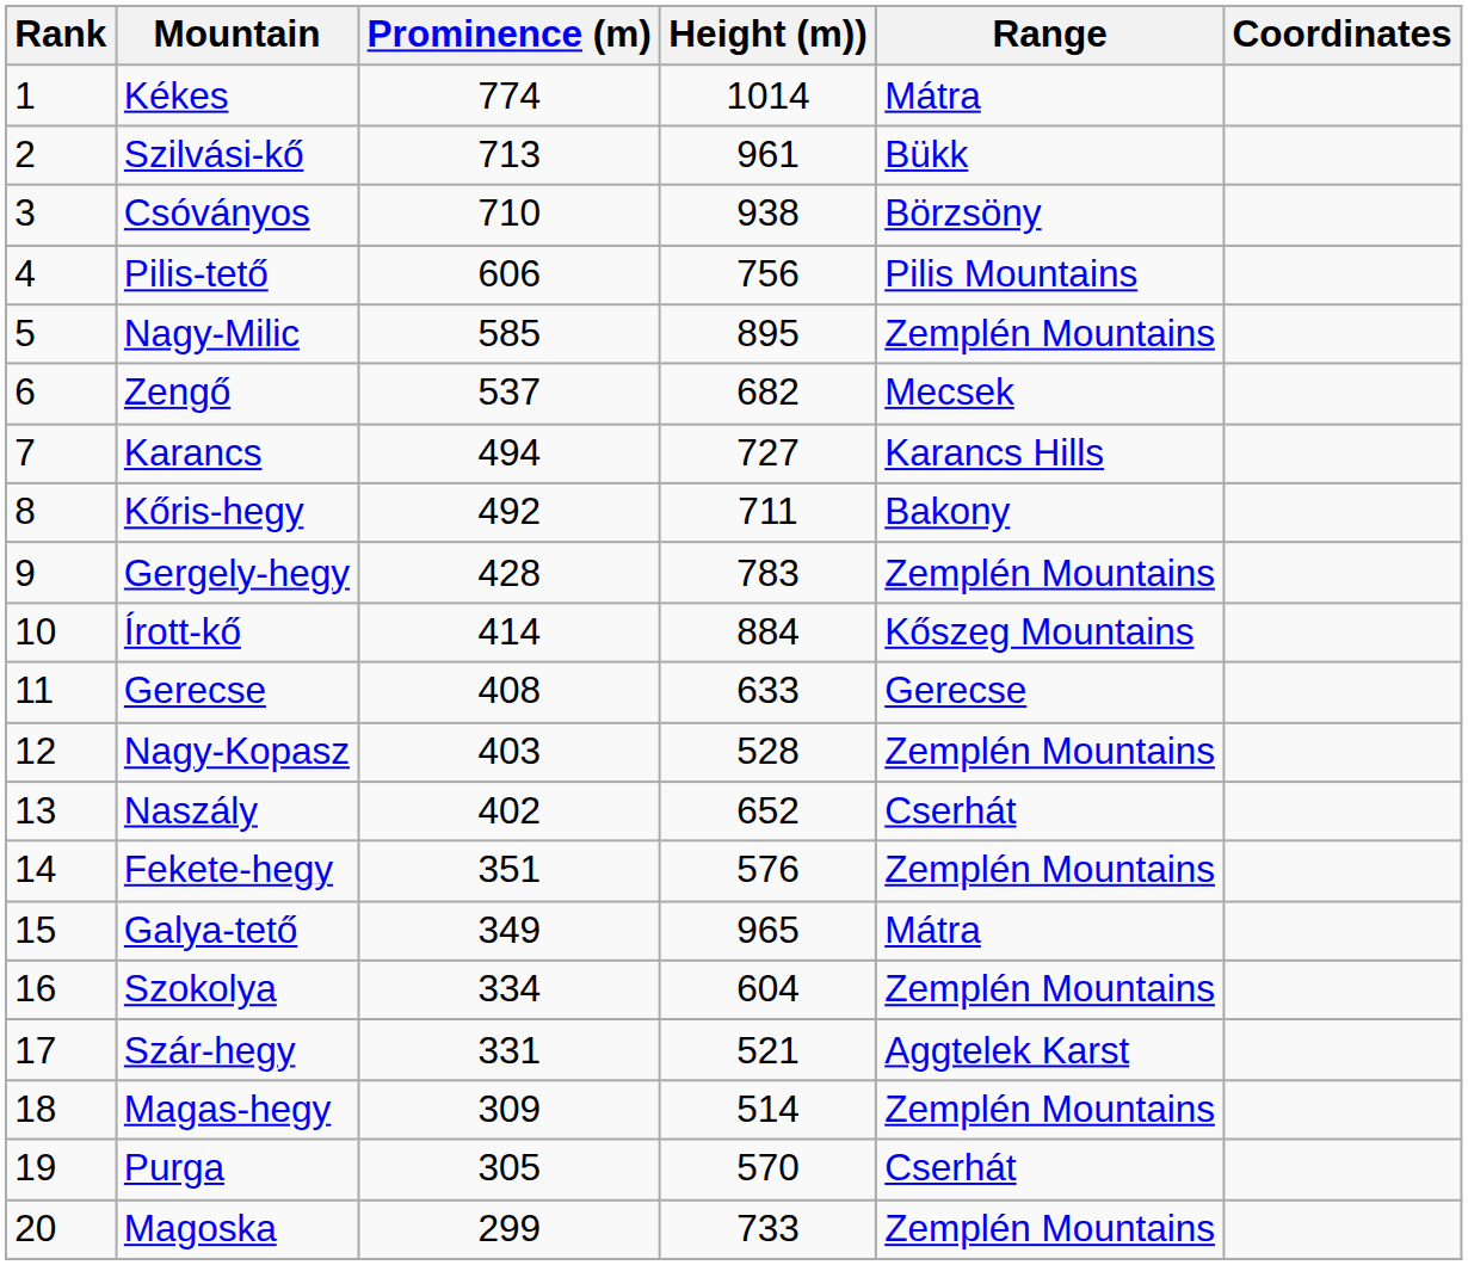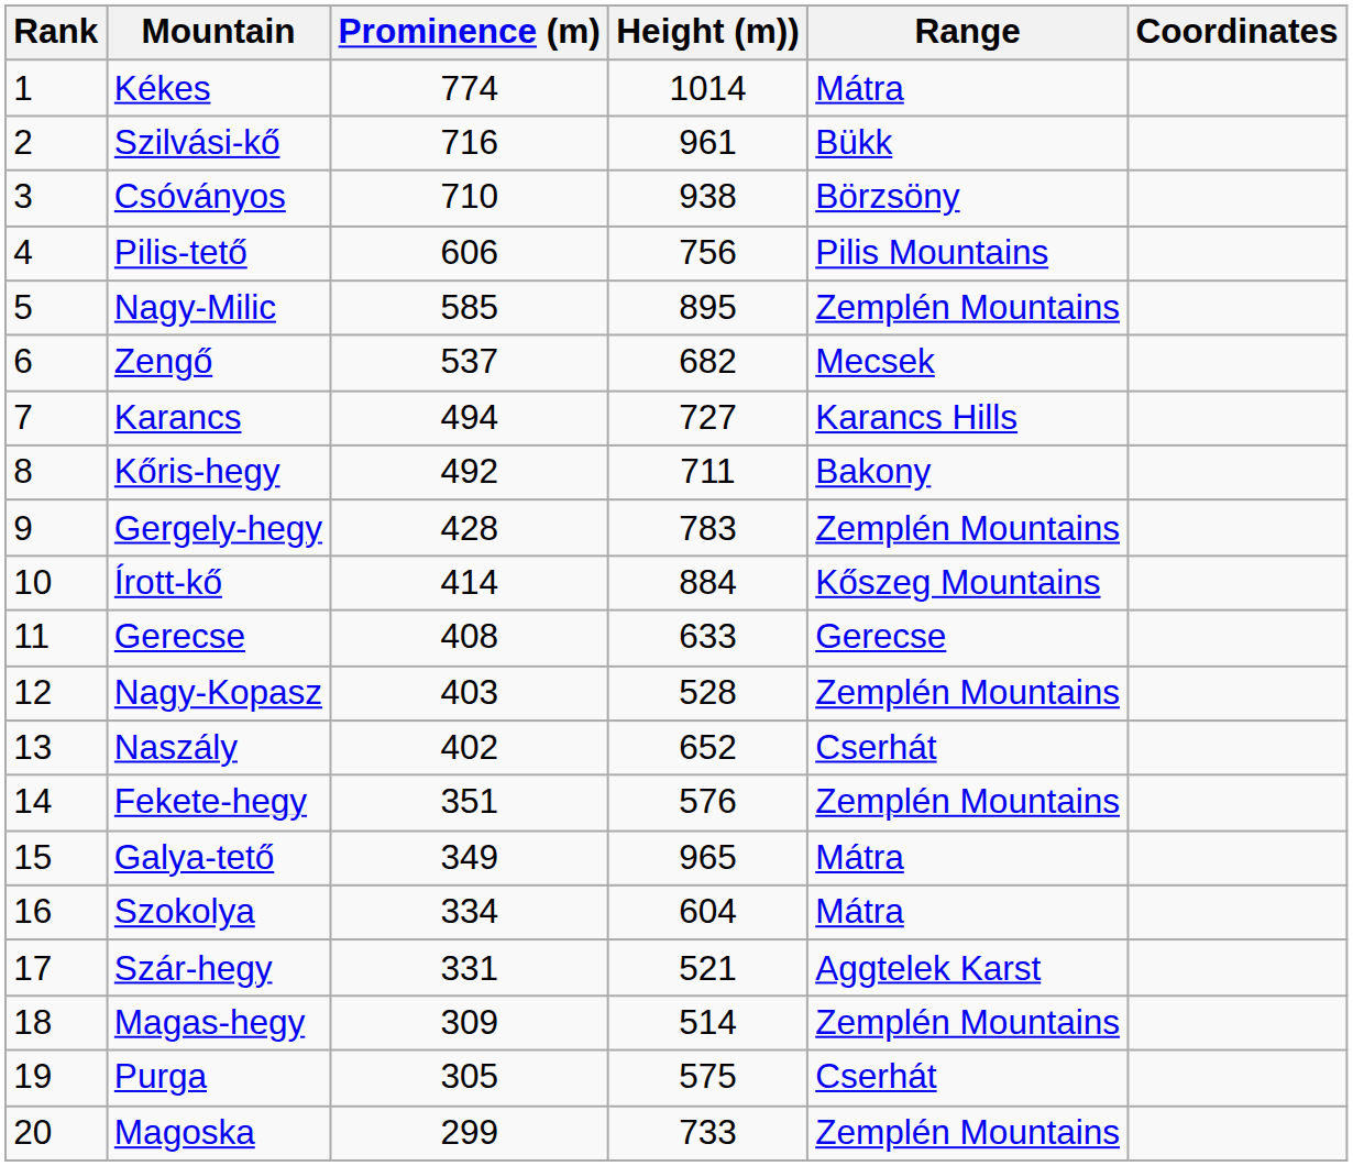 <table class="wikitable sortable">
 <tr>
 <th>Rank</th>
 <th>Mountain</th>
 <th><a href='#'>Prominence</a> (m)</th>
 <th>Height (m))</th>
 <th>Range</th>
 <th>Coordinates</th>
 </tr>
 <tr>
 <td>1</td>
 <td><a href='#'>Kékes</a></td>
 <td align=center>774</td>
 <td align=center>1014</td>
 <td><a href='#'>Mátra</a></td>
 <td></td>
 </tr>
 <tr>
 <td>2</td>
 <td><a href='#'>Szilvási-kő</a></td>
-<td align=center>713</td>
+<td align=center>716</td>
 <td align=center>961</td>
 <td><a href='#'>Bükk</a></td>
 <td></td>
 </tr>
 <tr>
 <td>3</td>
 <td><a href='#'>Csóványos</a></td>
 <td align=center>710</td>
 <td align=center>938</td>
 <td><a href='#'>Börzsöny</a></td>
 <td></td>
 </tr>
 <tr>
 <td>4</td>
 <td><a href='#'>Pilis-tető</a></td>
 <td align=center>606</td>
 <td align=center>756</td>
 <td><a href='#'>Pilis Mountains</a></td>
 <td></td>
 </tr>
 <tr>
 <td>5</td>
 <td><a href='#'>Nagy-Milic</a></td>
 <td align=center>585</td>
 <td align=center>895</td>
 <td><a href='#'>Zemplén Mountains</a></td>
 <td></td>
 </tr>
 <tr>
 <td>6</td>
 <td><a href='#'>Zengő</a></td>
 <td align=center>537</td>
 <td align=center>682</td>
 <td><a href='#'>Mecsek</a></td>
 <td></td>
 </tr>
 <tr>
 <td>7</td>
 <td><a href='#'>Karancs</a></td>
 <td align=center>494</td>
 <td align=center>727</td>
 <td><a href='#'>Karancs Hills</a></td>
 <td></td>
 </tr>
 <tr>
 <td>8</td>
 <td><a href='#'>Kőris-hegy</a></td>
 <td align=center>492</td>
 <td align=center>711</td>
 <td><a href='#'>Bakony</a></td>
 <td></td>
 </tr>
 <tr>
 <td>9</td>
 <td><a href='#'>Gergely-hegy</a></td>
 <td align=center>428</td>
 <td align=center>783</td>
 <td><a href='#'>Zemplén Mountains</a></td>
 <td></td>
 </tr>
 <tr>
 <td>10</td>
 <td><a href='#'>Írott-kő</a></td>
 <td align=center>414</td>
 <td align=center>884</td>
 <td><a href='#'>Kőszeg Mountains</a></td>
 <td></td>
 </tr>
 <tr>
 <td>11</td>
 <td><a href='#'>Gerecse</a></td>
 <td align=center>408</td>
 <td align=center>633</td>
 <td><a href='#'>Gerecse</a></td>
 <td></td>
 </tr>
 <tr>
 <td>12</td>
 <td><a href='#'>Nagy-Kopasz</a></td>
 <td align=center>403</td>
 <td align=center>528</td>
 <td><a href='#'>Zemplén Mountains</a></td>
 <td></td>
 </tr>
 <tr>
 <td>13</td>
 <td><a href='#'>Naszály</a></td>
 <td align=center>402</td>
 <td align=center>652</td>
 <td><a href='#'>Cserhát</a></td>
 <td></td>
 </tr>
 <tr>
 <td>14</td>
 <td><a href='#'>Fekete-hegy</a></td>
 <td align=center>351</td>
 <td align=center>576</td>
 <td><a href='#'>Zemplén Mountains</a></td>
 <td></td>
 </tr>
 <tr>
 <td>15</td>
 <td><a href='#'>Galya-tető</a></td>
 <td align=center>349</td>
 <td align=center>965</td>
 <td><a href='#'>Mátra</a></td>
 <td></td>
 </tr>
 <tr>
 <td>16</td>
 <td><a href='#'>Szokolya</a></td>
 <td align=center>334</td>
 <td align=center>604</td>
-<td><a href='#'>Zemplén Mountains</a></td>
+<td><a href='#'>Mátra</a></td>
 <td></td>
 </tr>
 <tr>
 <td>17</td>
 <td><a href='#'>Szár-hegy</a></td>
 <td align=center>331</td>
 <td align=center>521</td>
 <td><a href='#'>Aggtelek Karst</a></td>
 <td></td>
 </tr>
 <tr>
 <td>18</td>
 <td><a href='#'>Magas-hegy</a></td>
 <td align=center>309</td>
 <td align=center>514</td>
 <td><a href='#'>Zemplén Mountains</a></td>
 <td></td>
 </tr>
 <tr>
 <td>19</td>
 <td><a href='#'>Purga</a></td>
 <td align=center>305</td>
-<td align=center>570</td>
+<td align=center>575</td>
 <td><a href='#'>Cserhát</a></td>
 <td></td>
 </tr>
 <tr>
 <td>20</td>
 <td><a href='#'>Magoska</a></td>
 <td align=center>299</td>
 <td align=center>733</td>
 <td><a href='#'>Zemplén Mountains</a></td>
 <td></td>
 </tr>
 </table>
